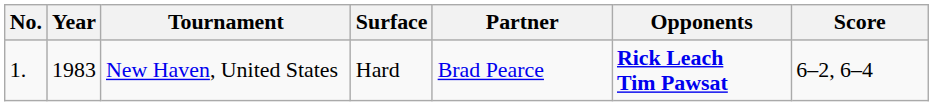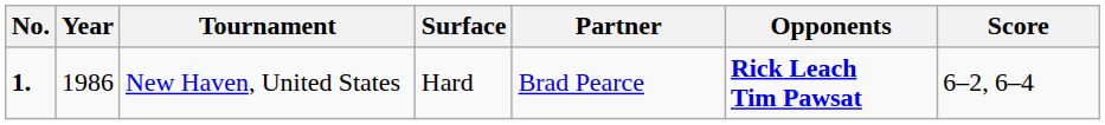 <table class="sortable wikitable" style=font-size:97%>
 <tr>
 <th>No.</th>
 <th style="width:30px">Year</th>
 <th style="width:170px">Tournament</th>
 <th style="width:50px">Surface</th>
 <th style="width:120px">Partner</th>
 <th style="width:120px">Opponents</th>
 <th style="width:90px" class="unsortable">Score</th>
 </tr>
 <tr>
-<td>1.</td>
-<td>1983</td>
+<td><strong>1.</strong></td>
+<td>1986</td>
 <td><a href='#'>New Haven</a>, United States</td>
 <td>Hard</td>
 <td> <a href='#'>Brad Pearce</a></td>
 <td><strong> <a href='#'>Rick Leach</a><br> <a href='#'>Tim Pawsat</a></strong></td>
 <td>6–2, 6–4</td>
 </tr>
 </table>
